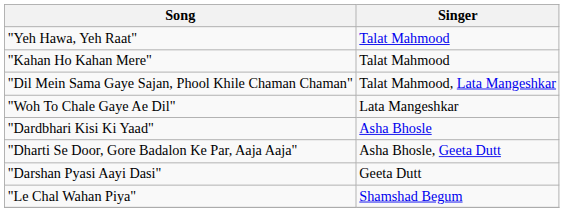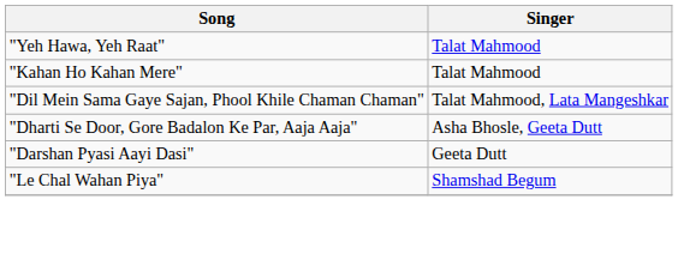 <table class="wikitable">
 <tr>
 <th>Song</th>
 <th>Singer</th>
 </tr>
 <tr>
 <td>"Yeh Hawa, Yeh Raat"</td>
 <td><a href='#'>Talat Mahmood</a></td>
 </tr>
 <tr>
 <td>"Kahan Ho Kahan Mere"</td>
 <td>Talat Mahmood</td>
 </tr>
 <tr>
 <td>"Dil Mein Sama Gaye Sajan, Phool Khile Chaman Chaman"</td>
 <td>Talat Mahmood, <a href='#'>Lata Mangeshkar</a></td>
 </tr>
 <tr>
-<td>"Woh To Chale Gaye Ae Dil"</td>
-<td>Lata Mangeshkar</td>
-</tr>
-<tr>
-<td>"Dardbhari Kisi Ki Yaad"</td>
-<td><a href='#'>Asha Bhosle</a></td>
-</tr>
-<tr>
 <td>"Dharti Se Door, Gore Badalon Ke Par, Aaja Aaja"</td>
 <td>Asha Bhosle, <a href='#'>Geeta Dutt</a></td>
 </tr>
 <tr>
 <td>"Darshan Pyasi Aayi Dasi"</td>
 <td>Geeta Dutt</td>
 </tr>
 <tr>
 <td>"Le Chal Wahan Piya"</td>
 <td><a href='#'>Shamshad Begum</a></td>
 </tr>
 <tr>
 </tr>
 </table>
